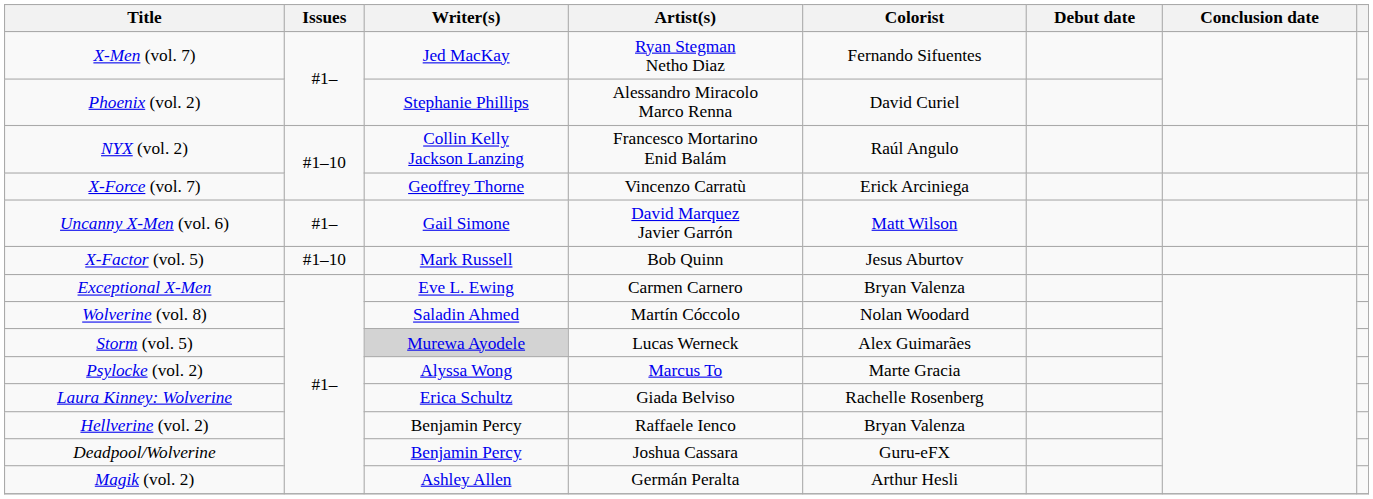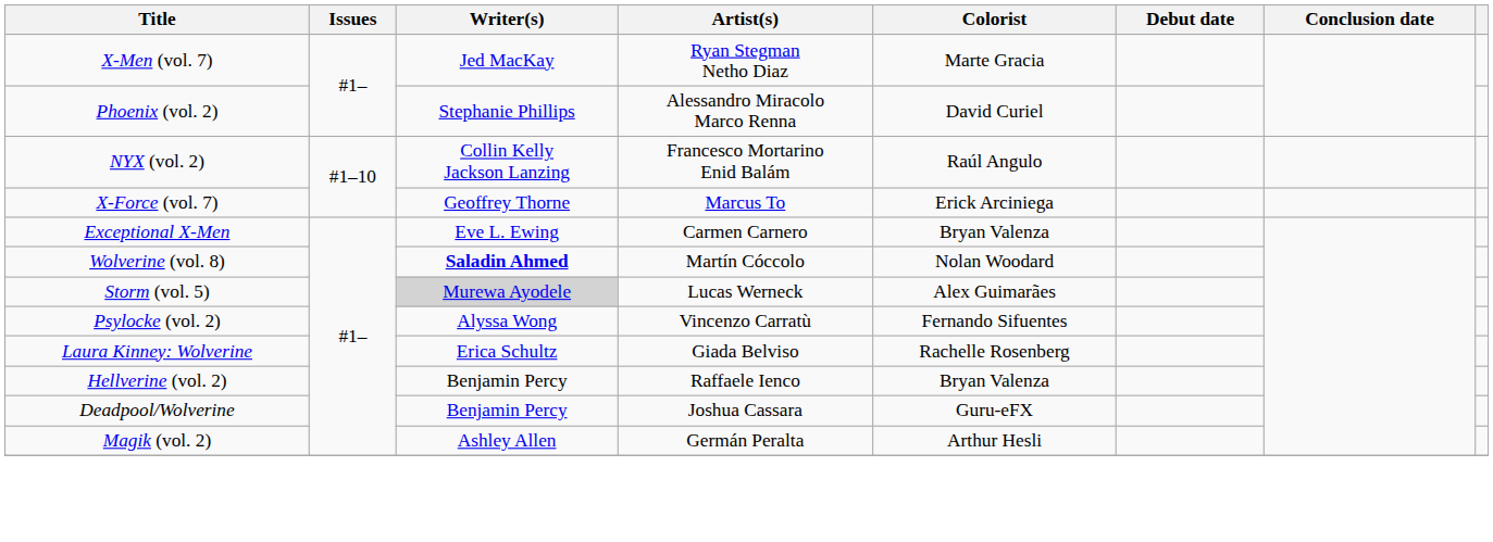 <table class="wikitable" style="text-align:center; width:100%;">
 <tr>
 <th scope="col"  width:15%;>Title</th>
 <th scope="col"  width:10%;>Issues</th>
 <th scope="col"  width:15%;>Writer(s)</th>
 <th scope="col"  width:15%;>Artist(s)</th>
 <th scope="col"  width:15%;>Colorist</th>
 <th scope="col"  width:15%;>Debut date</th>
 <th scope="col"  width:15%;>Conclusion date</th>
 <th scope="col"  width:5%;></th>
 </tr>
 <tr>
 <td><em><a href='#'>X-Men</a></em> (vol. 7)</td>
 <td rowspan="2">#1–</td>
 <td><a href='#'>Jed MacKay</a></td>
 <td><a href='#'>Ryan Stegman</a><br>Netho Diaz</td>
-<td>Fernando Sifuentes</td>
+<td>Marte Gracia</td>
 <td></td>
 <td rowspan="2"></td>
 <td></td>
 </tr>
 <tr>
 <td><em><a href='#'>Phoenix</a></em> (vol. 2)</td>
 <td><a href='#'>Stephanie Phillips</a></td>
 <td>Alessandro Miracolo<br>Marco Renna</td>
 <td>David Curiel</td>
 <td></td>
 <td></td>
 </tr>
 <tr>
 <td><em><a href='#'>NYX</a></em> (vol. 2)</td>
 <td rowspan="2">#1–10</td>
 <td><a href='#'>Collin Kelly</a><br><a href='#'>Jackson Lanzing</a></td>
 <td>Francesco Mortarino<br>Enid Balám</td>
 <td>Raúl Angulo</td>
 <td></td>
 <td></td>
 <td></td>
 </tr>
 <tr>
 <td><em><a href='#'>X-Force</a></em> (vol. 7)</td>
 <td><a href='#'>Geoffrey Thorne</a></td>
-<td>Vincenzo Carratù</td>
+<td><a href='#'>Marcus To</a></td>
 <td>Erick Arciniega</td>
-<td></td>
-<td></td>
-<td></td>
-</tr>
-<tr>
-<td><em><a href='#'>Uncanny X-Men</a></em> (vol. 6)</td>
-<td>#1–</td>
-<td><a href='#'>Gail Simone</a></td>
-<td><a href='#'>David Marquez</a><br>Javier Garrón</td>
-<td><a href='#'>Matt Wilson</a></td>
-<td></td>
-<td></td>
-<td></td>
-</tr>
-<tr>
-<td><em><a href='#'>X-Factor</a></em> (vol. 5)</td>
-<td>#1–10</td>
-<td><a href='#'>Mark Russell</a></td>
-<td>Bob Quinn</td>
-<td>Jesus Aburtov</td>
 <td></td>
 <td></td>
 <td></td>
 </tr>
 <tr>
 <td><em><a href='#'>Exceptional X-Men</a></em></td>
 <td rowspan="8">#1–</td>
 <td><a href='#'>Eve L. Ewing</a></td>
 <td>Carmen Carnero</td>
 <td>Bryan Valenza</td>
 <td></td>
 <td rowspan="8"></td>
 <td></td>
 </tr>
 <tr>
 <td><em><a href='#'>Wolverine</a></em> (vol. 8)</td>
-<td><a href='#'>Saladin Ahmed</a></td>
+<td><strong><a href='#'>Saladin Ahmed</a></strong></td>
 <td>Martín Cóccolo</td>
 <td>Nolan Woodard</td>
 <td></td>
 <td></td>
 </tr>
 <tr>
 <td><em><a href='#'>Storm</a></em> (vol. 5)</td>
 <td style="background: lightgrey;"><a href='#'>Murewa Ayodele</a></td>
 <td>Lucas Werneck</td>
 <td>Alex Guimarães</td>
 <td></td>
 <td></td>
 </tr>
 <tr>
 <td><em><a href='#'>Psylocke</a></em> (vol. 2)</td>
 <td><a href='#'>Alyssa Wong</a></td>
-<td><a href='#'>Marcus To</a></td>
-<td>Marte Gracia</td>
+<td>Vincenzo Carratù</td>
+<td>Fernando Sifuentes</td>
 <td></td>
 <td></td>
 </tr>
 <tr>
 <td><em><a href='#'>Laura Kinney: Wolverine</a></em></td>
 <td><a href='#'>Erica Schultz</a></td>
 <td>Giada Belviso</td>
 <td>Rachelle Rosenberg</td>
 <td></td>
 <td></td>
 </tr>
 <tr>
 <td><em><a href='#'>Hellverine</a></em> (vol. 2)</td>
 <td>Benjamin Percy</td>
 <td>Raffaele Ienco</td>
 <td>Bryan Valenza</td>
 <td></td>
 <td></td>
 </tr>
 <tr>
 <td><em>Deadpool/Wolverine</em></td>
 <td><a href='#'>Benjamin Percy</a></td>
 <td>Joshua Cassara</td>
 <td>Guru-eFX</td>
 <td></td>
 <td></td>
 </tr>
 <tr>
 <td><em><a href='#'>Magik</a></em> (vol. 2)</td>
 <td><a href='#'>Ashley Allen</a></td>
 <td>Germán Peralta</td>
 <td>Arthur Hesli</td>
 <td></td>
 <td></td>
 </tr>
 <tr>
 </tr>
 </table>
